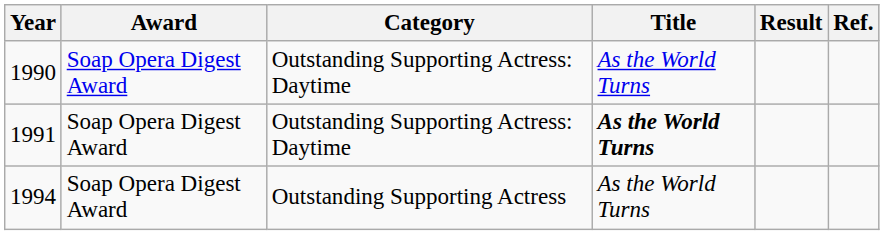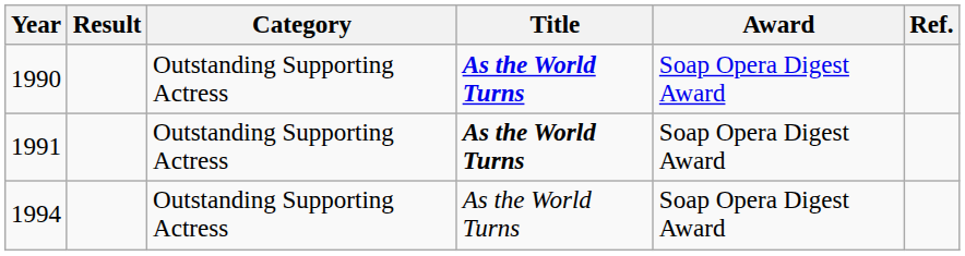 <table class="wikitable">
 <tr>
 <th>Year</th>
-<th>Award</th>
+<th>Result</th>
 <th>Category</th>
 <th>Title</th>
-<th>Result</th>
+<th>Award</th>
 <th>Ref.</th>
 </tr>
 <tr>
 <td>1990</td>
+<td></td>
+<td>Outstanding Supporting Actress</td>
+<td><strong><em><a href='#'>As the World Turns</a></em></strong></td>
 <td><a href='#'>Soap Opera Digest Award</a></td>
-<td>Outstanding Supporting Actress: Daytime</td>
-<td><em><a href='#'>As the World Turns</a></em></td>
-<td></td>
 <td></td>
 </tr>
 <tr>
 <td>1991</td>
+<td></td>
+<td>Outstanding Supporting Actress</td>
+<td><strong><em>As the World Turns</em></strong></td>
 <td>Soap Opera Digest Award</td>
-<td>Outstanding Supporting Actress: Daytime</td>
-<td><strong><em>As the World Turns</em></strong></td>
-<td></td>
 <td></td>
 </tr>
 <tr>
 <td>1994</td>
-<td>Soap Opera Digest Award</td>
+<td></td>
 <td>Outstanding Supporting Actress</td>
 <td><em>As the World Turns</em></td>
-<td></td>
+<td>Soap Opera Digest Award</td>
 <td></td>
 </tr>
 </table>
